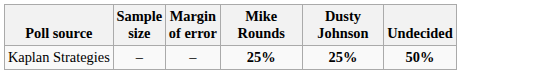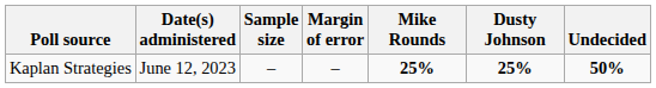 <table class="wikitable" style="font-size:90%;text-align:center;">
 <tr style="vertical-align:bottom">
 <th>Poll source</th>
+<th>Date(s)<br>administered</th>
 <th>Sample<br>size</th>
 <th>Margin<br>of error</th>
 <th style="width:75px;">Mike<br>Rounds</th>
 <th style="width:75px;">Dusty<br>Johnson</th>
 <th>Undecided</th>
 </tr>
 <tr>
 <td style="text-align:left;">Kaplan Strategies</td>
+<td>June 12, 2023</td>
 <td>–</td>
 <td>–</td>
 <td><strong>25%</strong></td>
 <td><strong>25%</strong></td>
 <td><strong>50%</strong></td>
 </tr>
 </table>
